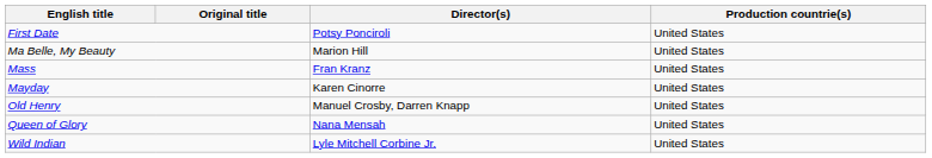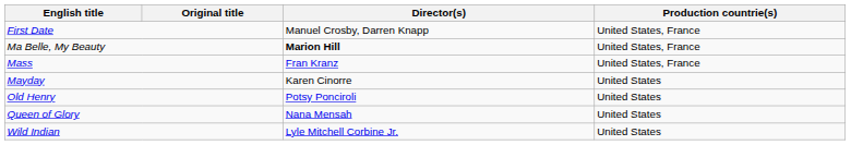 <table class="sortable wikitable" style="width:100%; margin-bottom:4px" cellpadding="5">
 <tr>
 <th scope="col">English title</th>
 <th scope="col">Original title</th>
 <th scope="col">Director(s)</th>
 <th scope="col">Production countrie(s)</th>
 </tr>
 <tr>
 <td colspan="2"><em><a href='#'>First Date</a></em></td>
-<td><a href='#'>Potsy Ponciroli</a></td>
-<td>United States</td>
+<td>Manuel Crosby, Darren Knapp</td>
+<td>United States, France</td>
 </tr>
 <tr>
 <td colspan="2"><em>Ma Belle, My Beauty</em></td>
-<td>Marion Hill</td>
-<td>United States</td>
+<td><strong>Marion Hill</strong></td>
+<td>United States, France</td>
 </tr>
 <tr>
 <td colspan="2"><em><a href='#'>Mass</a></em></td>
 <td><a href='#'>Fran Kranz</a></td>
-<td>United States</td>
+<td>United States, France</td>
 </tr>
 <tr>
 <td colspan="2"><em><a href='#'>Mayday</a></em></td>
 <td>Karen Cinorre</td>
 <td>United States</td>
 </tr>
 <tr>
 <td colspan="2"><em><a href='#'>Old Henry</a></em></td>
-<td>Manuel Crosby, Darren Knapp</td>
+<td><a href='#'>Potsy Ponciroli</a></td>
 <td>United States</td>
 </tr>
 <tr>
 <td colspan="2"><em><a href='#'>Queen of Glory</a></em></td>
 <td><a href='#'>Nana Mensah</a></td>
 <td>United States</td>
 </tr>
 <tr>
 <td colspan="2"><em><a href='#'>Wild Indian</a></em></td>
 <td><a href='#'>Lyle Mitchell Corbine Jr.</a></td>
 <td>United States</td>
 </tr>
 </table>
